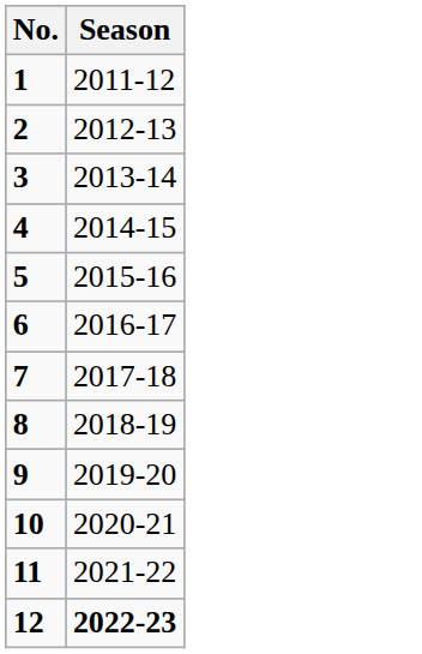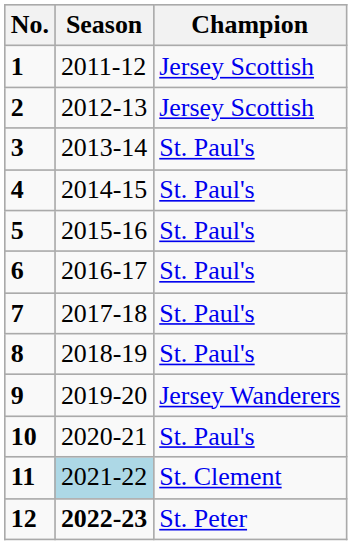 <table class="wikitable">
 <tr>
 <th>No.</th>
 <th>Season</th>
+<th>Champion</th>
 </tr>
 <tr>
 <td><strong>1</strong></td>
 <td>2011-12</td>
+<td><a href='#'>Jersey Scottish</a></td>
 </tr>
 <tr>
 <td><strong>2</strong></td>
 <td>2012-13</td>
+<td><a href='#'>Jersey Scottish</a></td>
 </tr>
 <tr>
 <td><strong>3</strong></td>
 <td>2013-14</td>
+<td><a href='#'>St. Paul's</a></td>
 </tr>
 <tr>
 <td><strong>4</strong></td>
 <td>2014-15</td>
+<td><a href='#'>St. Paul's</a></td>
 </tr>
 <tr>
 <td><strong>5</strong></td>
 <td>2015-16</td>
+<td><a href='#'>St. Paul's</a></td>
 </tr>
 <tr>
 <td><strong>6</strong></td>
 <td>2016-17</td>
+<td><a href='#'>St. Paul's</a></td>
 </tr>
 <tr>
 <td><strong>7</strong></td>
 <td>2017-18</td>
+<td><a href='#'>St. Paul's</a></td>
 </tr>
 <tr>
 <td><strong>8</strong></td>
 <td>2018-19</td>
+<td><a href='#'>St. Paul's</a></td>
 </tr>
 <tr>
 <td><strong>9</strong></td>
 <td>2019-20</td>
+<td><a href='#'>Jersey Wanderers</a></td>
 </tr>
 <tr>
 <td><strong>10</strong></td>
 <td>2020-21</td>
+<td><a href='#'>St. Paul's</a></td>
 </tr>
 <tr>
 <td><strong>11</strong></td>
-<td>2021-22</td>
+<td style="background: lightblue;">2021-22</td>
+<td><a href='#'>St. Clement</a></td>
 </tr>
 <tr>
 <td><strong>12</strong></td>
 <td><strong>2022-23</strong></td>
+<td><a href='#'>St. Peter</a></td>
 </tr>
 </table>
